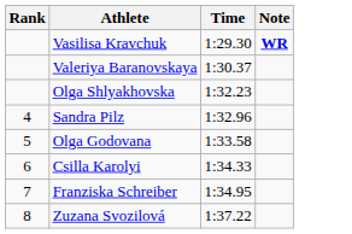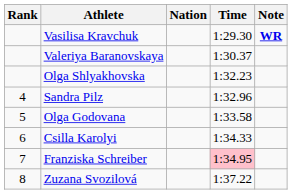 <table class="wikitable sortable" style="text-align:center">
 <tr>
 <th>Rank</th>
 <th>Athlete</th>
+<th>Nation</th>
 <th>Time</th>
 <th>Note</th>
 </tr>
 <tr>
 <td></td>
 <td align=left><a href='#'>Vasilisa Kravchuk</a></td>
+<td align=left></td>
 <td>1:29.30</td>
 <td><strong><a href='#'>WR</a></strong></td>
 </tr>
 <tr>
 <td></td>
 <td align=left><a href='#'>Valeriya Baranovskaya</a></td>
+<td align=left></td>
 <td>1:30.37</td>
 <td></td>
 </tr>
 <tr>
 <td></td>
 <td align=left><a href='#'>Olga Shlyakhovska</a></td>
+<td align=left></td>
 <td>1:32.23</td>
 <td></td>
 </tr>
 <tr>
 <td>4</td>
 <td align=left><a href='#'>Sandra Pilz</a></td>
+<td align=left></td>
 <td>1:32.96</td>
 <td></td>
 </tr>
 <tr>
 <td>5</td>
 <td align=left><a href='#'>Olga Godovana</a></td>
+<td align=left></td>
 <td>1:33.58</td>
 <td></td>
 </tr>
 <tr>
 <td>6</td>
 <td align=left><a href='#'>Csilla Karolyi</a></td>
+<td align=left></td>
 <td>1:34.33</td>
 <td></td>
 </tr>
 <tr>
 <td>7</td>
 <td align=left><a href='#'>Franziska Schreiber</a></td>
-<td>1:34.95</td>
+<td align=left></td>
+<td style="background: pink;">1:34.95</td>
 <td></td>
 </tr>
 <tr>
 <td>8</td>
 <td align=left><a href='#'>Zuzana Svozilová</a></td>
+<td align=left></td>
 <td>1:37.22</td>
 <td></td>
 </tr>
 </table>
